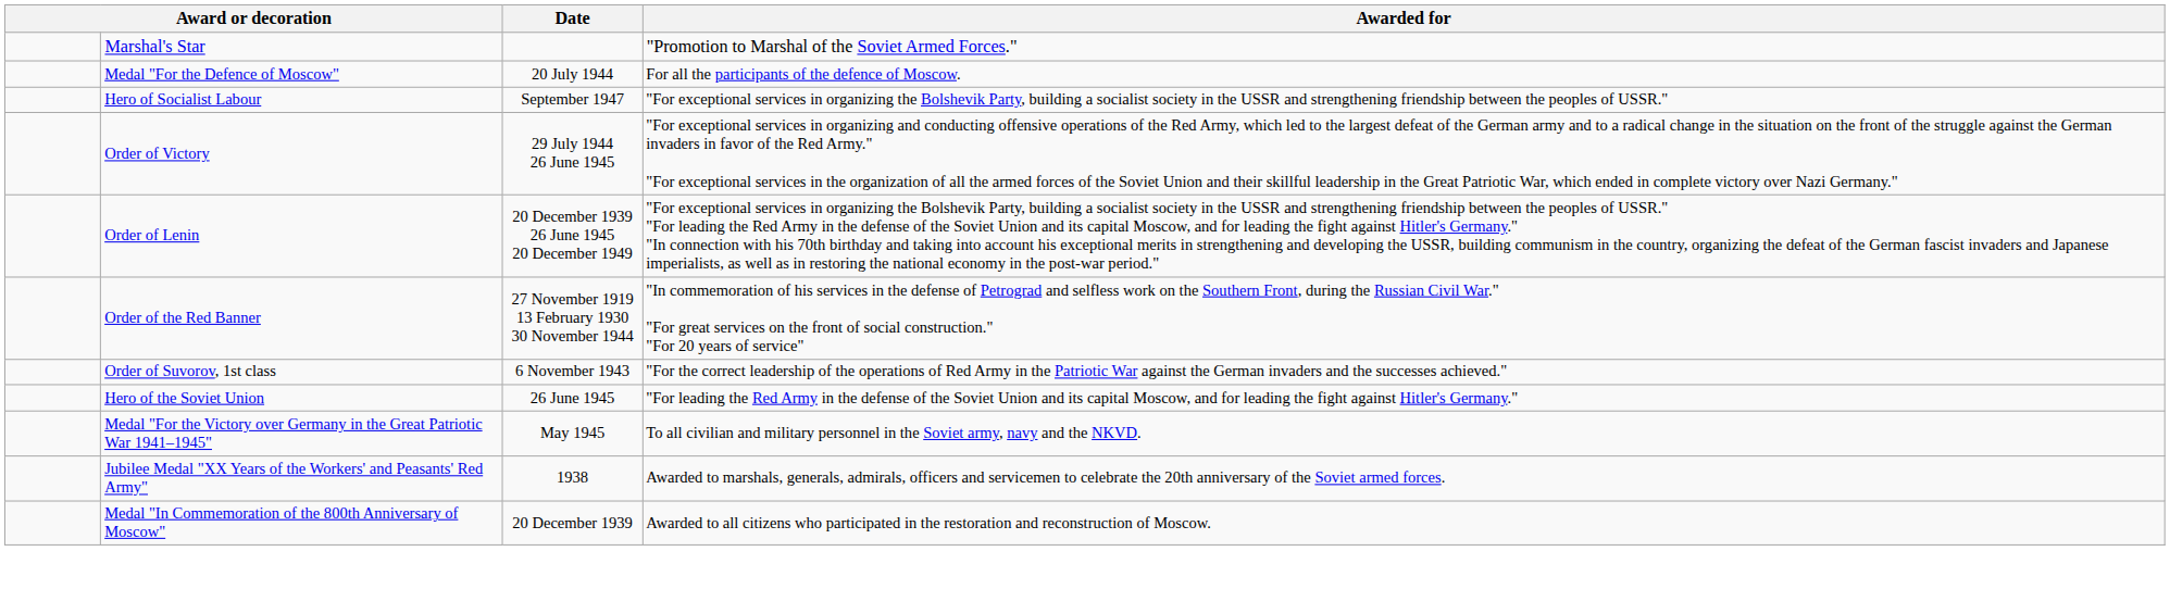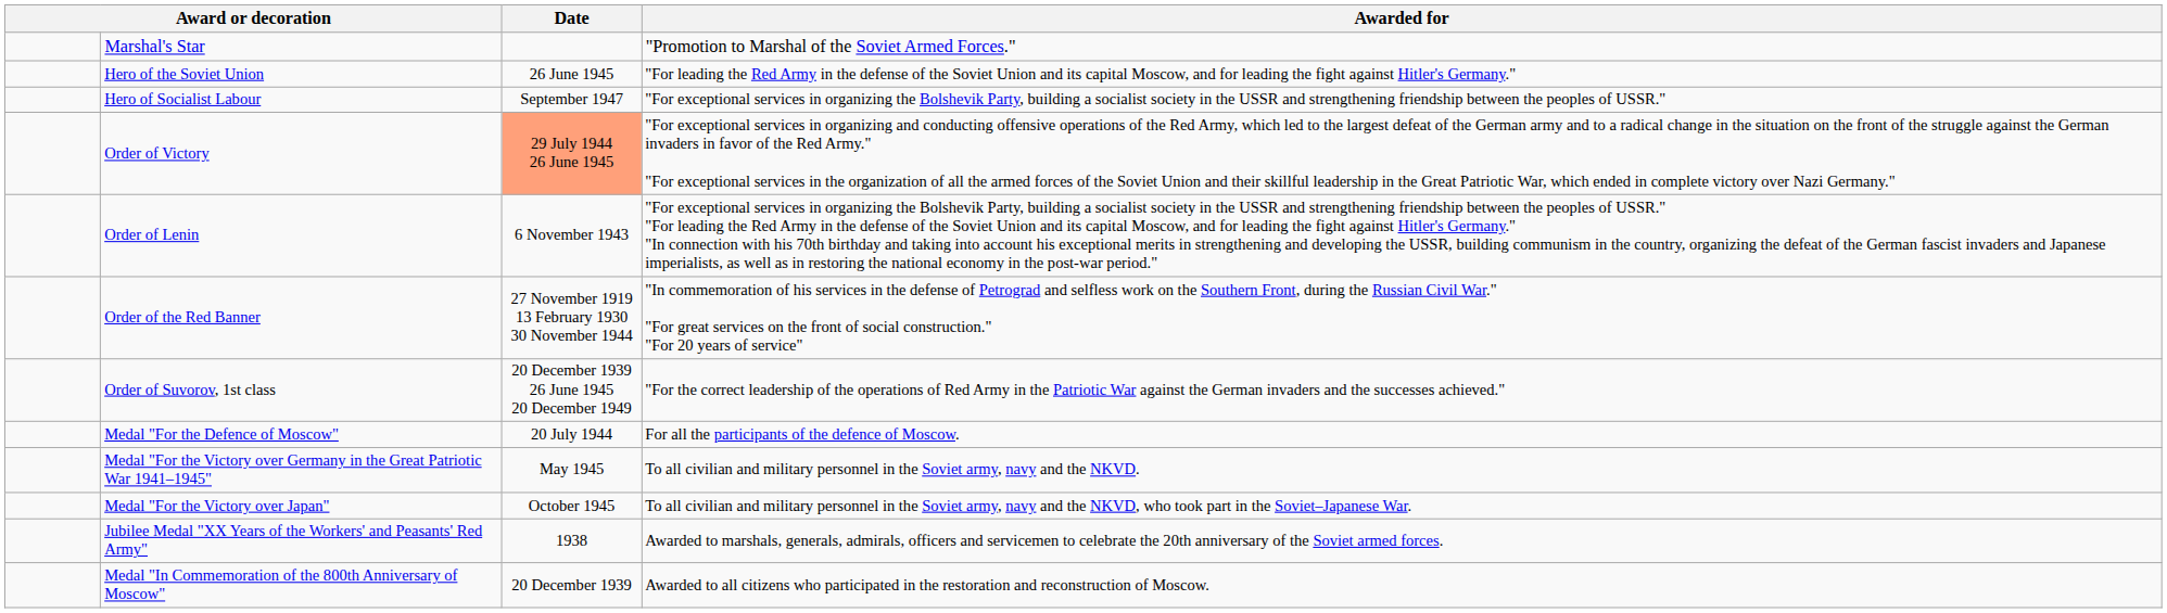 <table class="wikitable">
 <tr>
 <th colspan="2" width=430>Award or decoration</th>
 <th width=120>Date</th>
 <th>Awarded for</th>
 </tr>
 <tr>
 <td></td>
 <td><a href='#'>Marshal's Star</a></td>
 <td></td>
 <td>"Promotion to Marshal of the <a href='#'>Soviet Armed Forces</a>."</td>
 </tr>
 <tr>
 <td width="80px"></td>
-<td style="font-size:90%;"><a href='#'>Medal "For the Defence of Moscow"</a></td>
-<td align="center" style="font-size:90%;">20 July 1944</td>
-<td style="font-size:90%;">For all the <a href='#'>participants of the defence of Moscow</a>.</td>
+<td style="font-size:90%;"><a href='#'>Hero of the Soviet Union</a></td>
+<td align="center" style="font-size:90%;">26 June 1945</td>
+<td style="font-size:90%;">"For leading the <a href='#'>Red Army</a> in the defense of the Soviet Union and its capital Moscow, and for leading the fight against <a href='#'>Hitler's Germany</a>."</td>
 </tr>
 <tr>
 <td width="80px"></td>
 <td style="font-size:90%;"><a href='#'>Hero of Socialist Labour</a></td>
 <td align="center" style="font-size:90%;">September 1947</td>
 <td style="font-size:90%;">"For exceptional services in organizing the <a href='#'>Bolshevik Party</a>, building a socialist society in the USSR and strengthening friendship between the peoples of USSR."</td>
 </tr>
 <tr>
 <td width="80px"></td>
 <td style="font-size:90%;"><a href='#'>Order of Victory</a></td>
-<td align="center" style="font-size:90%;">29 July 1944<br>26 June 1945</td>
+<td align="center" style="background: lightsalmon; font-size:90%;">29 July 1944<br>26 June 1945</td>
 <td style="font-size:90%;">"For exceptional services in organizing and conducting offensive operations of the Red Army, which led to the largest defeat of the German army and to a radical change in the situation on the front of the struggle against the German invaders in favor of the Red Army."<br><br>"For exceptional services in the organization of all the armed forces of the Soviet Union and their skillful leadership in the Great Patriotic War, which ended in complete victory over Nazi Germany."</td>
 </tr>
 <tr>
 <td width="80px"></td>
 <td style="font-size:90%;"><a href='#'>Order of Lenin</a></td>
-<td align="center" style="font-size:90%;">20 December 1939<br>26 June 1945<br>20 December 1949</td>
+<td align="center" style="font-size:90%;">6 November 1943</td>
 <td style="font-size:90%;">"For exceptional services in organizing the Bolshevik Party, building a socialist society in the USSR and strengthening friendship between the peoples of USSR."<br>"For leading the Red Army in the defense of the Soviet Union and its capital Moscow, and for leading the fight against <a href='#'>Hitler's Germany</a>."<br>"In connection with his 70th birthday and taking into account his exceptional merits in strengthening and developing the USSR, building communism in the country, organizing the defeat of the German fascist invaders and Japanese imperialists, as well as in restoring the national economy in the post-war period."</td>
 </tr>
 <tr>
 <td width="80px"></td>
 <td style="font-size:90%;"><a href='#'>Order of the Red Banner</a></td>
 <td align="center" style="font-size:90%;">27 November 1919<br>13 February 1930<br>30 November 1944</td>
 <td style="font-size:90%;">"In commemoration of his services in the defense of <a href='#'>Petrograd</a> and selfless work on the <a href='#'>Southern Front</a>, during the <a href='#'>Russian Civil War</a>."<br><br>"For great services on the front of social construction."<br>"For 20 years of service"</td>
 </tr>
 <tr>
 <td width="80px"></td>
 <td style="font-size:90%;"><a href='#'>Order of Suvorov</a>, 1st class</td>
-<td align="center" style="font-size:90%;">6 November 1943</td>
+<td align="center" style="font-size:90%;">20 December 1939<br>26 June 1945<br>20 December 1949</td>
 <td style="font-size:90%;">"For the correct leadership of the operations of Red Army in the <a href='#'>Patriotic War</a> against the German invaders and the successes achieved."</td>
 </tr>
 <tr>
 <td width="80px"></td>
-<td style="font-size:90%;"><a href='#'>Hero of the Soviet Union</a></td>
-<td align="center" style="font-size:90%;">26 June 1945</td>
-<td style="font-size:90%;">"For leading the <a href='#'>Red Army</a> in the defense of the Soviet Union and its capital Moscow, and for leading the fight against <a href='#'>Hitler's Germany</a>."</td>
+<td style="font-size:90%;"><a href='#'>Medal "For the Defence of Moscow"</a></td>
+<td align="center" style="font-size:90%;">20 July 1944</td>
+<td style="font-size:90%;">For all the <a href='#'>participants of the defence of Moscow</a>.</td>
 </tr>
 <tr>
 <td width="80px"></td>
 <td style="font-size:90%;"><a href='#'>Medal "For the Victory over Germany in the Great Patriotic War 1941–1945"</a></td>
 <td align="center" style="font-size:90%;">May 1945</td>
 <td style="font-size:90%;">To all civilian and military personnel in the <a href='#'>Soviet army</a>, <a href='#'>navy</a> and the <a href='#'>NKVD</a>.</td>
+</tr>
+<tr>
+<td width="80px"></td>
+<td style="font-size:90%;"><a href='#'>Medal "For the Victory over Japan"</a></td>
+<td align="center" style="font-size:90%;">October 1945</td>
+<td style="font-size:90%;">To all civilian and military personnel in the <a href='#'>Soviet army</a>, <a href='#'>navy</a> and the <a href='#'>NKVD</a>, who took part in the <a href='#'>Soviet–Japanese War</a>.</td>
 </tr>
 <tr>
 <td width="80px"></td>
 <td style="font-size:90%;"><a href='#'>Jubilee Medal "XX Years of the Workers' and Peasants' Red Army"</a></td>
 <td align="center" style="font-size:90%;">1938</td>
 <td style="font-size:90%;">Awarded to marshals, generals, admirals, officers and servicemen to celebrate the 20th anniversary of the <a href='#'>Soviet armed forces</a>.</td>
 </tr>
 <tr>
 <td width="80px"></td>
 <td style="font-size:90%;"><a href='#'>Medal "In Commemoration of the 800th Anniversary of Moscow"</a></td>
 <td align="center" style="font-size:90%;">20 December 1939</td>
 <td style="font-size:90%;">Awarded to all citizens who participated in the restoration and reconstruction of Moscow.</td>
 </tr>
 </table>
